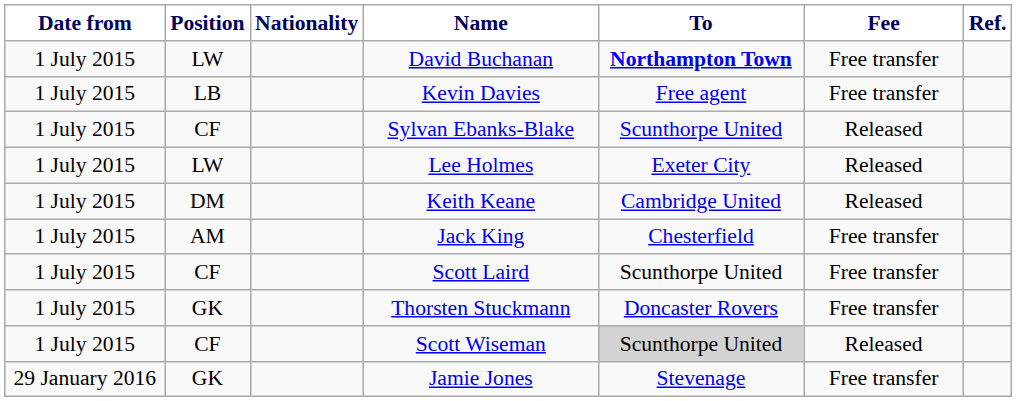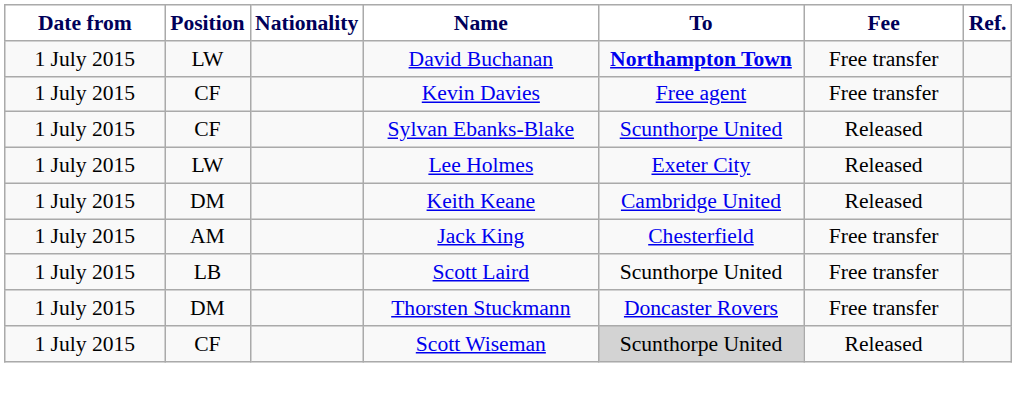 <table class="wikitable"  style="text-align:center; font-size:90%; ">
 <tr>
 <th style="background:#fff; color:#00005a; width:100px;">Date from</th>
 <th style="background:#fff; color:#00005a; width:50px;">Position</th>
 <th style="background:#fff; color:#00005a; width:50px;">Nationality</th>
 <th style="background:#fff; color:#00005a; width:150px;">Name</th>
 <th style="background:#fff; color:#00005a; width:130px;">To</th>
 <th style="background:#fff; color:#00005a; width:100px;">Fee</th>
 <th style="background:#fff; color:#00005a;">Ref.</th>
 </tr>
 <tr>
 <td>1 July 2015</td>
 <td>LW</td>
 <td></td>
 <td><a href='#'>David Buchanan</a></td>
 <td><strong><a href='#'>Northampton Town</a> </strong></td>
 <td>Free transfer</td>
 <td></td>
 </tr>
 <tr>
 <td>1 July 2015</td>
-<td>LB</td>
+<td>CF</td>
 <td></td>
 <td><a href='#'>Kevin Davies</a></td>
 <td><a href='#'>Free agent</a></td>
 <td>Free transfer</td>
 <td></td>
 </tr>
 <tr>
 <td>1 July 2015</td>
 <td>CF</td>
 <td></td>
 <td><a href='#'>Sylvan Ebanks-Blake</a></td>
 <td><a href='#'>Scunthorpe United</a> </td>
 <td>Released</td>
 <td></td>
 </tr>
 <tr>
 <td>1 July 2015</td>
 <td>LW</td>
 <td></td>
 <td><a href='#'>Lee Holmes</a></td>
 <td><a href='#'>Exeter City</a> </td>
 <td>Released</td>
 <td></td>
 </tr>
 <tr>
 <td>1 July 2015</td>
 <td>DM</td>
 <td></td>
 <td><a href='#'>Keith Keane</a></td>
 <td><a href='#'>Cambridge United</a> </td>
 <td>Released</td>
 <td></td>
 </tr>
 <tr>
 <td>1 July 2015</td>
 <td>AM</td>
 <td></td>
 <td><a href='#'>Jack King</a></td>
 <td><a href='#'>Chesterfield</a> </td>
 <td>Free transfer</td>
 <td></td>
 </tr>
 <tr>
 <td>1 July 2015</td>
-<td>CF</td>
+<td>LB</td>
 <td></td>
 <td><a href='#'>Scott Laird</a></td>
 <td>Scunthorpe United</td>
 <td>Free transfer</td>
 <td></td>
 </tr>
 <tr>
 <td>1 July 2015</td>
-<td>GK</td>
+<td>DM</td>
 <td></td>
 <td><a href='#'>Thorsten Stuckmann</a></td>
 <td><a href='#'>Doncaster Rovers</a></td>
 <td>Free transfer</td>
 <td></td>
 </tr>
 <tr>
 <td>1 July 2015</td>
 <td>CF</td>
 <td></td>
 <td><a href='#'>Scott Wiseman</a></td>
 <td style="background: lightgrey;">Scunthorpe United </td>
 <td>Released</td>
 <td></td>
 </tr>
-<tr>
-<td>29 January 2016</td>
-<td>GK</td>
-<td></td>
-<td><a href='#'>Jamie Jones</a></td>
-<td><a href='#'>Stevenage</a></td>
-<td>Free transfer</td>
-<td></td>
-</tr>
 </table>
